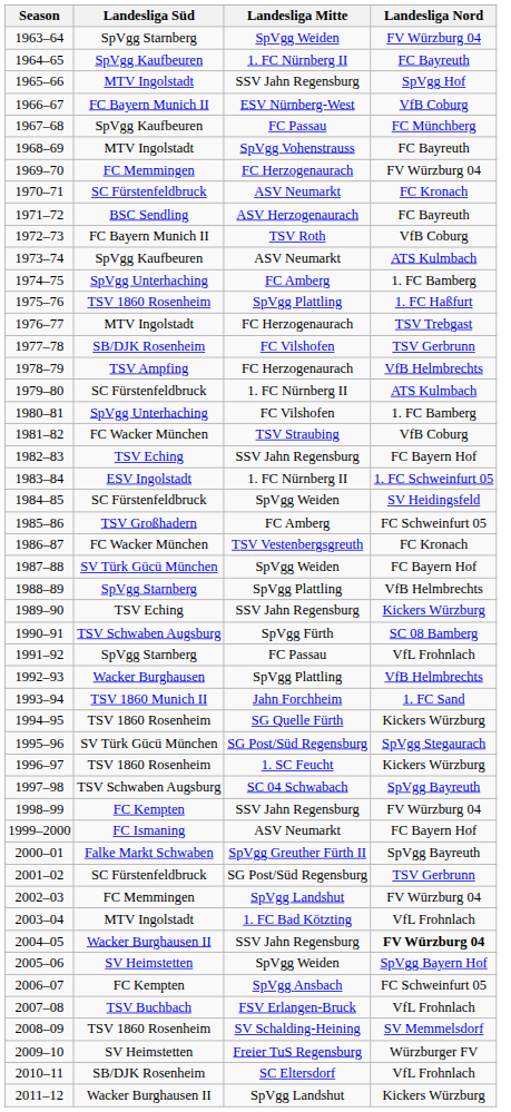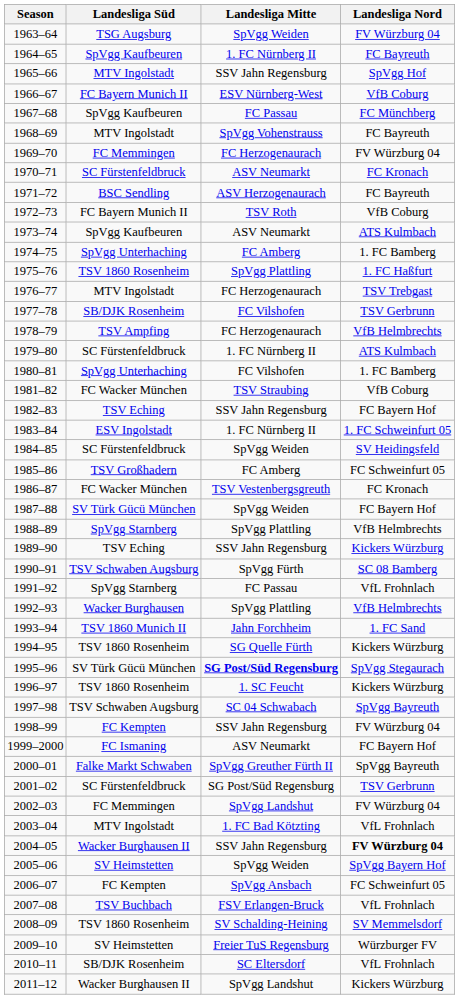 <table class="wikitable">
 <tr>
 <th>Season</th>
 <th>Landesliga Süd</th>
 <th>Landesliga Mitte</th>
 <th>Landesliga Nord</th>
 </tr>
 <tr align="center">
 <td>1963–64</td>
-<td>SpVgg Starnberg</td>
+<td><a href='#'>TSG Augsburg</a></td>
 <td><a href='#'>SpVgg Weiden</a></td>
 <td><a href='#'>FV Würzburg 04</a></td>
 </tr>
 <tr align="center">
 <td>1964–65</td>
 <td><a href='#'>SpVgg Kaufbeuren</a></td>
 <td><a href='#'>1. FC Nürnberg II</a></td>
 <td><a href='#'>FC Bayreuth</a></td>
 </tr>
 <tr align="center">
 <td>1965–66</td>
 <td><a href='#'>MTV Ingolstadt</a></td>
 <td>SSV Jahn Regensburg</td>
 <td><a href='#'>SpVgg Hof</a></td>
 </tr>
 <tr align="center">
 <td>1966–67</td>
 <td><a href='#'>FC Bayern Munich II</a></td>
 <td><a href='#'>ESV Nürnberg-West</a></td>
 <td><a href='#'>VfB Coburg</a></td>
 </tr>
 <tr align="center">
 <td>1967–68</td>
 <td>SpVgg Kaufbeuren</td>
 <td><a href='#'>FC Passau</a></td>
 <td><a href='#'>FC Münchberg</a></td>
 </tr>
 <tr align="center">
 <td>1968–69</td>
 <td>MTV Ingolstadt</td>
 <td><a href='#'>SpVgg Vohenstrauss</a></td>
 <td>FC Bayreuth</td>
 </tr>
 <tr align="center">
 <td>1969–70</td>
 <td><a href='#'>FC Memmingen</a></td>
 <td><a href='#'>FC Herzogenaurach</a></td>
 <td>FV Würzburg 04</td>
 </tr>
 <tr align="center">
 <td>1970–71</td>
 <td><a href='#'>SC Fürstenfeldbruck</a></td>
 <td><a href='#'>ASV Neumarkt</a></td>
 <td><a href='#'>FC Kronach</a></td>
 </tr>
 <tr align="center">
 <td>1971–72</td>
 <td><a href='#'>BSC Sendling</a></td>
 <td><a href='#'>ASV Herzogenaurach</a></td>
 <td>FC Bayreuth</td>
 </tr>
 <tr align="center">
 <td>1972–73</td>
 <td>FC Bayern Munich II</td>
 <td><a href='#'>TSV Roth</a></td>
 <td>VfB Coburg</td>
 </tr>
 <tr align="center">
 <td>1973–74</td>
 <td>SpVgg Kaufbeuren</td>
 <td>ASV Neumarkt</td>
 <td><a href='#'>ATS Kulmbach</a></td>
 </tr>
 <tr align="center">
 <td>1974–75</td>
 <td><a href='#'>SpVgg Unterhaching</a></td>
 <td><a href='#'>FC Amberg</a></td>
 <td>1. FC Bamberg</td>
 </tr>
 <tr align="center">
 <td>1975–76</td>
 <td><a href='#'>TSV 1860 Rosenheim</a></td>
 <td><a href='#'>SpVgg Plattling</a></td>
 <td><a href='#'>1. FC Haßfurt</a></td>
 </tr>
 <tr align="center">
 <td>1976–77</td>
 <td>MTV Ingolstadt</td>
 <td>FC Herzogenaurach</td>
 <td><a href='#'>TSV Trebgast</a></td>
 </tr>
 <tr align="center">
 <td>1977–78</td>
 <td><a href='#'>SB/DJK Rosenheim</a></td>
 <td><a href='#'>FC Vilshofen</a></td>
 <td><a href='#'>TSV Gerbrunn</a></td>
 </tr>
 <tr align="center">
 <td>1978–79</td>
 <td><a href='#'>TSV Ampfing</a></td>
 <td>FC Herzogenaurach</td>
 <td><a href='#'>VfB Helmbrechts</a></td>
 </tr>
 <tr align="center">
 <td>1979–80</td>
 <td>SC Fürstenfeldbruck</td>
 <td>1. FC Nürnberg II</td>
 <td><a href='#'>ATS Kulmbach</a></td>
 </tr>
 <tr align="center">
 <td>1980–81</td>
 <td><a href='#'>SpVgg Unterhaching</a></td>
 <td>FC Vilshofen</td>
 <td>1. FC Bamberg</td>
 </tr>
 <tr align="center">
 <td>1981–82</td>
 <td>FC Wacker München</td>
 <td><a href='#'>TSV Straubing</a></td>
 <td>VfB Coburg</td>
 </tr>
 <tr align="center">
 <td>1982–83</td>
 <td><a href='#'>TSV Eching</a></td>
 <td>SSV Jahn Regensburg</td>
 <td>FC Bayern Hof</td>
 </tr>
 <tr align="center">
 <td>1983–84</td>
 <td><a href='#'>ESV Ingolstadt</a></td>
 <td>1. FC Nürnberg II</td>
 <td><a href='#'>1. FC Schweinfurt 05</a></td>
 </tr>
 <tr align="center">
 <td>1984–85</td>
 <td>SC Fürstenfeldbruck</td>
 <td>SpVgg Weiden</td>
 <td><a href='#'>SV Heidingsfeld</a></td>
 </tr>
 <tr align="center">
 <td>1985–86</td>
 <td><a href='#'>TSV Großhadern</a></td>
 <td>FC Amberg</td>
 <td>FC Schweinfurt 05</td>
 </tr>
 <tr align="center">
 <td>1986–87</td>
 <td>FC Wacker München</td>
 <td><a href='#'>TSV Vestenbergsgreuth</a></td>
 <td>FC Kronach</td>
 </tr>
 <tr align="center">
 <td>1987–88</td>
 <td><a href='#'>SV Türk Gücü München</a></td>
 <td>SpVgg Weiden</td>
 <td>FC Bayern Hof</td>
 </tr>
 <tr align="center">
 <td>1988–89</td>
 <td><a href='#'>SpVgg Starnberg</a></td>
 <td>SpVgg Plattling</td>
 <td>VfB Helmbrechts</td>
 </tr>
 <tr align="center">
 <td>1989–90</td>
 <td>TSV Eching</td>
 <td>SSV Jahn Regensburg</td>
 <td><a href='#'>Kickers Würzburg</a></td>
 </tr>
 <tr align="center">
 <td>1990–91</td>
 <td><a href='#'>TSV Schwaben Augsburg</a></td>
 <td>SpVgg Fürth</td>
 <td><a href='#'>SC 08 Bamberg</a></td>
 </tr>
 <tr align="center">
 <td>1991–92</td>
 <td>SpVgg Starnberg</td>
 <td>FC Passau</td>
 <td>VfL Frohnlach</td>
 </tr>
 <tr align="center">
 <td>1992–93</td>
 <td><a href='#'>Wacker Burghausen</a></td>
 <td>SpVgg Plattling</td>
 <td><a href='#'>VfB Helmbrechts</a></td>
 </tr>
 <tr align="center">
 <td>1993–94</td>
 <td><a href='#'>TSV 1860 Munich II</a></td>
 <td><a href='#'>Jahn Forchheim</a></td>
 <td><a href='#'>1. FC Sand</a></td>
 </tr>
 <tr align="center">
 <td>1994–95</td>
 <td>TSV 1860 Rosenheim</td>
 <td><a href='#'>SG Quelle Fürth</a></td>
 <td>Kickers Würzburg</td>
 </tr>
 <tr align="center">
 <td>1995–96</td>
 <td>SV Türk Gücü München</td>
-<td><a href='#'>SG Post/Süd Regensburg</a></td>
+<td><strong><a href='#'>SG Post/Süd Regensburg</a></strong></td>
 <td><a href='#'>SpVgg Stegaurach</a></td>
 </tr>
 <tr align="center">
 <td>1996–97</td>
 <td>TSV 1860 Rosenheim</td>
 <td><a href='#'>1. SC Feucht</a></td>
 <td>Kickers Würzburg</td>
 </tr>
 <tr align="center">
 <td>1997–98</td>
 <td>TSV Schwaben Augsburg</td>
 <td><a href='#'>SC 04 Schwabach</a></td>
 <td><a href='#'>SpVgg Bayreuth</a></td>
 </tr>
 <tr align="center">
 <td>1998–99</td>
 <td><a href='#'>FC Kempten</a></td>
 <td>SSV Jahn Regensburg</td>
 <td>FV Würzburg 04</td>
 </tr>
 <tr align="center">
 <td>1999–2000</td>
 <td><a href='#'>FC Ismaning</a></td>
 <td>ASV Neumarkt</td>
 <td>FC Bayern Hof</td>
 </tr>
 <tr align="center">
 <td>2000–01</td>
 <td><a href='#'>Falke Markt Schwaben</a></td>
 <td><a href='#'>SpVgg Greuther Fürth II</a></td>
 <td>SpVgg Bayreuth</td>
 </tr>
 <tr align="center">
 <td>2001–02</td>
 <td>SC Fürstenfeldbruck</td>
 <td>SG Post/Süd Regensburg</td>
 <td><a href='#'>TSV Gerbrunn</a></td>
 </tr>
 <tr align="center">
 <td>2002–03</td>
 <td>FC Memmingen</td>
 <td><a href='#'>SpVgg Landshut</a></td>
 <td>FV Würzburg 04</td>
 </tr>
 <tr align="center">
 <td>2003–04</td>
 <td>MTV Ingolstadt</td>
 <td><a href='#'>1. FC Bad Kötzting</a></td>
 <td>VfL Frohnlach</td>
 </tr>
 <tr align="center">
 <td>2004–05</td>
 <td><a href='#'>Wacker Burghausen II</a></td>
 <td>SSV Jahn Regensburg</td>
 <td><strong>FV Würzburg 04</strong></td>
 </tr>
 <tr align="center">
 <td>2005–06</td>
 <td><a href='#'>SV Heimstetten</a></td>
 <td>SpVgg Weiden</td>
 <td><a href='#'>SpVgg Bayern Hof</a></td>
 </tr>
 <tr align="center">
 <td>2006–07</td>
 <td>FC Kempten</td>
 <td><a href='#'>SpVgg Ansbach</a></td>
 <td>FC Schweinfurt 05</td>
 </tr>
 <tr align="center">
 <td>2007–08</td>
 <td><a href='#'>TSV Buchbach</a></td>
 <td><a href='#'>FSV Erlangen-Bruck</a></td>
 <td>VfL Frohnlach</td>
 </tr>
 <tr align="center">
 <td>2008–09</td>
 <td>TSV 1860 Rosenheim</td>
 <td><a href='#'>SV Schalding-Heining</a></td>
 <td><a href='#'>SV Memmelsdorf</a></td>
 </tr>
 <tr align="center">
 <td>2009–10</td>
 <td>SV Heimstetten</td>
 <td><a href='#'>Freier TuS Regensburg</a></td>
 <td>Würzburger FV</td>
 </tr>
 <tr align="center">
 <td>2010–11</td>
 <td>SB/DJK Rosenheim</td>
 <td><a href='#'>SC Eltersdorf</a></td>
 <td>VfL Frohnlach</td>
 </tr>
 <tr align="center">
 <td>2011–12</td>
 <td>Wacker Burghausen II</td>
 <td>SpVgg Landshut</td>
 <td>Kickers Würzburg</td>
 </tr>
 </table>
